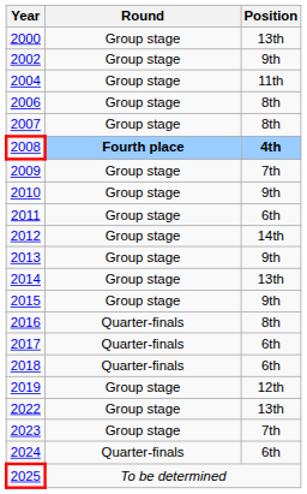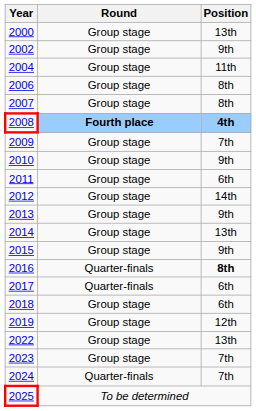 <table class="wikitable" style="text-align: center; font-size:90%">
 <tr>
 <th>Year</th>
 <th style="width:200px">Round</th>
 <th>Position</th>
 </tr>
 <tr>
 <td><a href='#'>2000</a></td>
 <td>Group stage</td>
 <td>13th</td>
 </tr>
 <tr>
 <td><a href='#'>2002</a></td>
 <td>Group stage</td>
 <td>9th</td>
 </tr>
 <tr>
 <td><a href='#'>2004</a></td>
 <td>Group stage</td>
 <td>11th</td>
 </tr>
 <tr>
 <td><a href='#'>2006</a></td>
 <td>Group stage</td>
 <td>8th</td>
 </tr>
 <tr>
 <td><a href='#'>2007</a></td>
 <td>Group stage</td>
 <td>8th</td>
 </tr>
 <tr>
 <td style="border: 3px solid red"><a href='#'>2008</a></td>
 <td bgcolor="9acdff"><strong>Fourth place</strong></td>
 <td bgcolor="9acdff"><strong>4th</strong></td>
 </tr>
 <tr>
 <td><a href='#'>2009</a></td>
 <td>Group stage</td>
 <td>7th</td>
 </tr>
 <tr>
 <td><a href='#'>2010</a></td>
 <td>Group stage</td>
 <td>9th</td>
 </tr>
 <tr>
 <td><a href='#'>2011</a></td>
 <td>Group stage</td>
 <td>6th</td>
 </tr>
 <tr>
 <td><a href='#'>2012</a></td>
 <td>Group stage</td>
 <td>14th</td>
 </tr>
 <tr>
 <td><a href='#'>2013</a></td>
 <td>Group stage</td>
 <td>9th</td>
 </tr>
 <tr>
 <td><a href='#'>2014</a></td>
 <td>Group stage</td>
 <td>13th</td>
 </tr>
 <tr>
 <td><a href='#'>2015</a></td>
 <td>Group stage</td>
 <td>9th</td>
 </tr>
 <tr>
 <td><a href='#'>2016</a></td>
 <td>Quarter-finals</td>
-<td>8th</td>
+<td><strong>8th</strong></td>
 </tr>
 <tr>
 <td><a href='#'>2017</a></td>
 <td>Quarter-finals</td>
 <td>6th</td>
 </tr>
 <tr>
 <td><a href='#'>2018</a></td>
-<td>Quarter-finals</td>
+<td>Group stage</td>
 <td>6th</td>
 </tr>
 <tr>
 <td><a href='#'>2019</a></td>
 <td>Group stage</td>
 <td>12th</td>
 </tr>
 <tr>
 <td><a href='#'>2022</a></td>
 <td>Group stage</td>
 <td>13th</td>
 </tr>
 <tr>
 <td><a href='#'>2023</a></td>
 <td>Group stage</td>
 <td>7th</td>
 </tr>
 <tr>
 <td><a href='#'>2024</a></td>
 <td>Quarter-finals</td>
-<td>6th</td>
+<td>7th</td>
 </tr>
 <tr>
 <td style="border: 3px solid red"><a href='#'>2025</a></td>
 <td colspan="2"><em>To be determined</em></td>
 </tr>
 </table>
